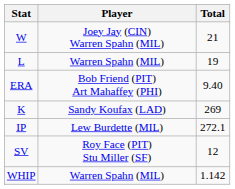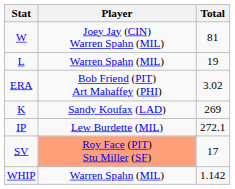 <table class="wikitable" style="text-align:center;">
 <tr>
 <th style="width:15%;">Stat</th>
 <th>Player</th>
 <th style="width:15%;">Total</th>
 </tr>
 <tr>
 <td><a href='#'>W</a></td>
 <td><a href='#'>Joey Jay</a> (<a href='#'>CIN</a>)<br><a href='#'>Warren Spahn</a> (<a href='#'>MIL</a>)</td>
-<td>21</td>
+<td>81</td>
 </tr>
 <tr>
 <td><a href='#'>L</a></td>
 <td><a href='#'>Warren Spahn</a> (<a href='#'>MIL</a>)</td>
 <td>19</td>
 </tr>
 <tr>
 <td><a href='#'>ERA</a></td>
 <td><a href='#'>Bob Friend</a> (<a href='#'>PIT</a>)<br><a href='#'>Art Mahaffey</a> (<a href='#'>PHI</a>)</td>
-<td>9.40</td>
+<td>3.02</td>
 </tr>
 <tr>
 <td><a href='#'>K</a></td>
 <td><a href='#'>Sandy Koufax</a> (<a href='#'>LAD</a>)</td>
 <td>269</td>
 </tr>
 <tr>
 <td><a href='#'>IP</a></td>
 <td><a href='#'>Lew Burdette</a> (<a href='#'>MIL</a>)</td>
 <td>272.1</td>
 </tr>
 <tr>
 <td><a href='#'>SV</a></td>
-<td><a href='#'>Roy Face</a> (<a href='#'>PIT</a>)<br><a href='#'>Stu Miller</a> (<a href='#'>SF</a>)</td>
-<td>12</td>
+<td style="background: lightsalmon;"><a href='#'>Roy Face</a> (<a href='#'>PIT</a>)<br><a href='#'>Stu Miller</a> (<a href='#'>SF</a>)</td>
+<td>17</td>
 </tr>
 <tr>
 <td><a href='#'>WHIP</a></td>
 <td><a href='#'>Warren Spahn</a> (<a href='#'>MIL</a>)</td>
 <td>1.142</td>
 </tr>
 </table>
